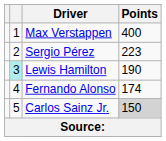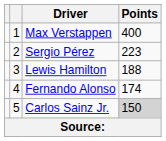 <table class="wikitable" style="font-size: 85%;">
 <tr>
 <th scope="col"></th>
 <th scope="col"></th>
 <th scope="col">Driver</th>
 <th scope="col">Points</th>
 </tr>
 <tr>
 <td align="left"></td>
 <td align="center">1</td>
 <td> <a href='#'>Max Verstappen</a></td>
 <td align="left">400</td>
 </tr>
 <tr>
 <td align="left"></td>
 <td align="center">2</td>
 <td> <a href='#'>Sergio Pérez</a></td>
 <td align="left">223</td>
 </tr>
 <tr>
 <td align="left"></td>
-<td align="center" style="background: paleturquoise;">3</td>
+<td align="center">3</td>
 <td> <a href='#'>Lewis Hamilton</a></td>
-<td align="left">190</td>
+<td align="left">188</td>
 </tr>
 <tr>
 <td align="left"></td>
 <td align="center">4</td>
 <td> <a href='#'>Fernando Alonso</a></td>
 <td align="left">174</td>
 </tr>
 <tr>
 <td align="left"></td>
 <td align="center">5</td>
 <td> <a href='#'>Carlos Sainz Jr.</a></td>
 <td align="left" style="background: lightgrey;">150</td>
 </tr>
 <tr>
 <th colspan=4>Source:</th>
 </tr>
 </table>
